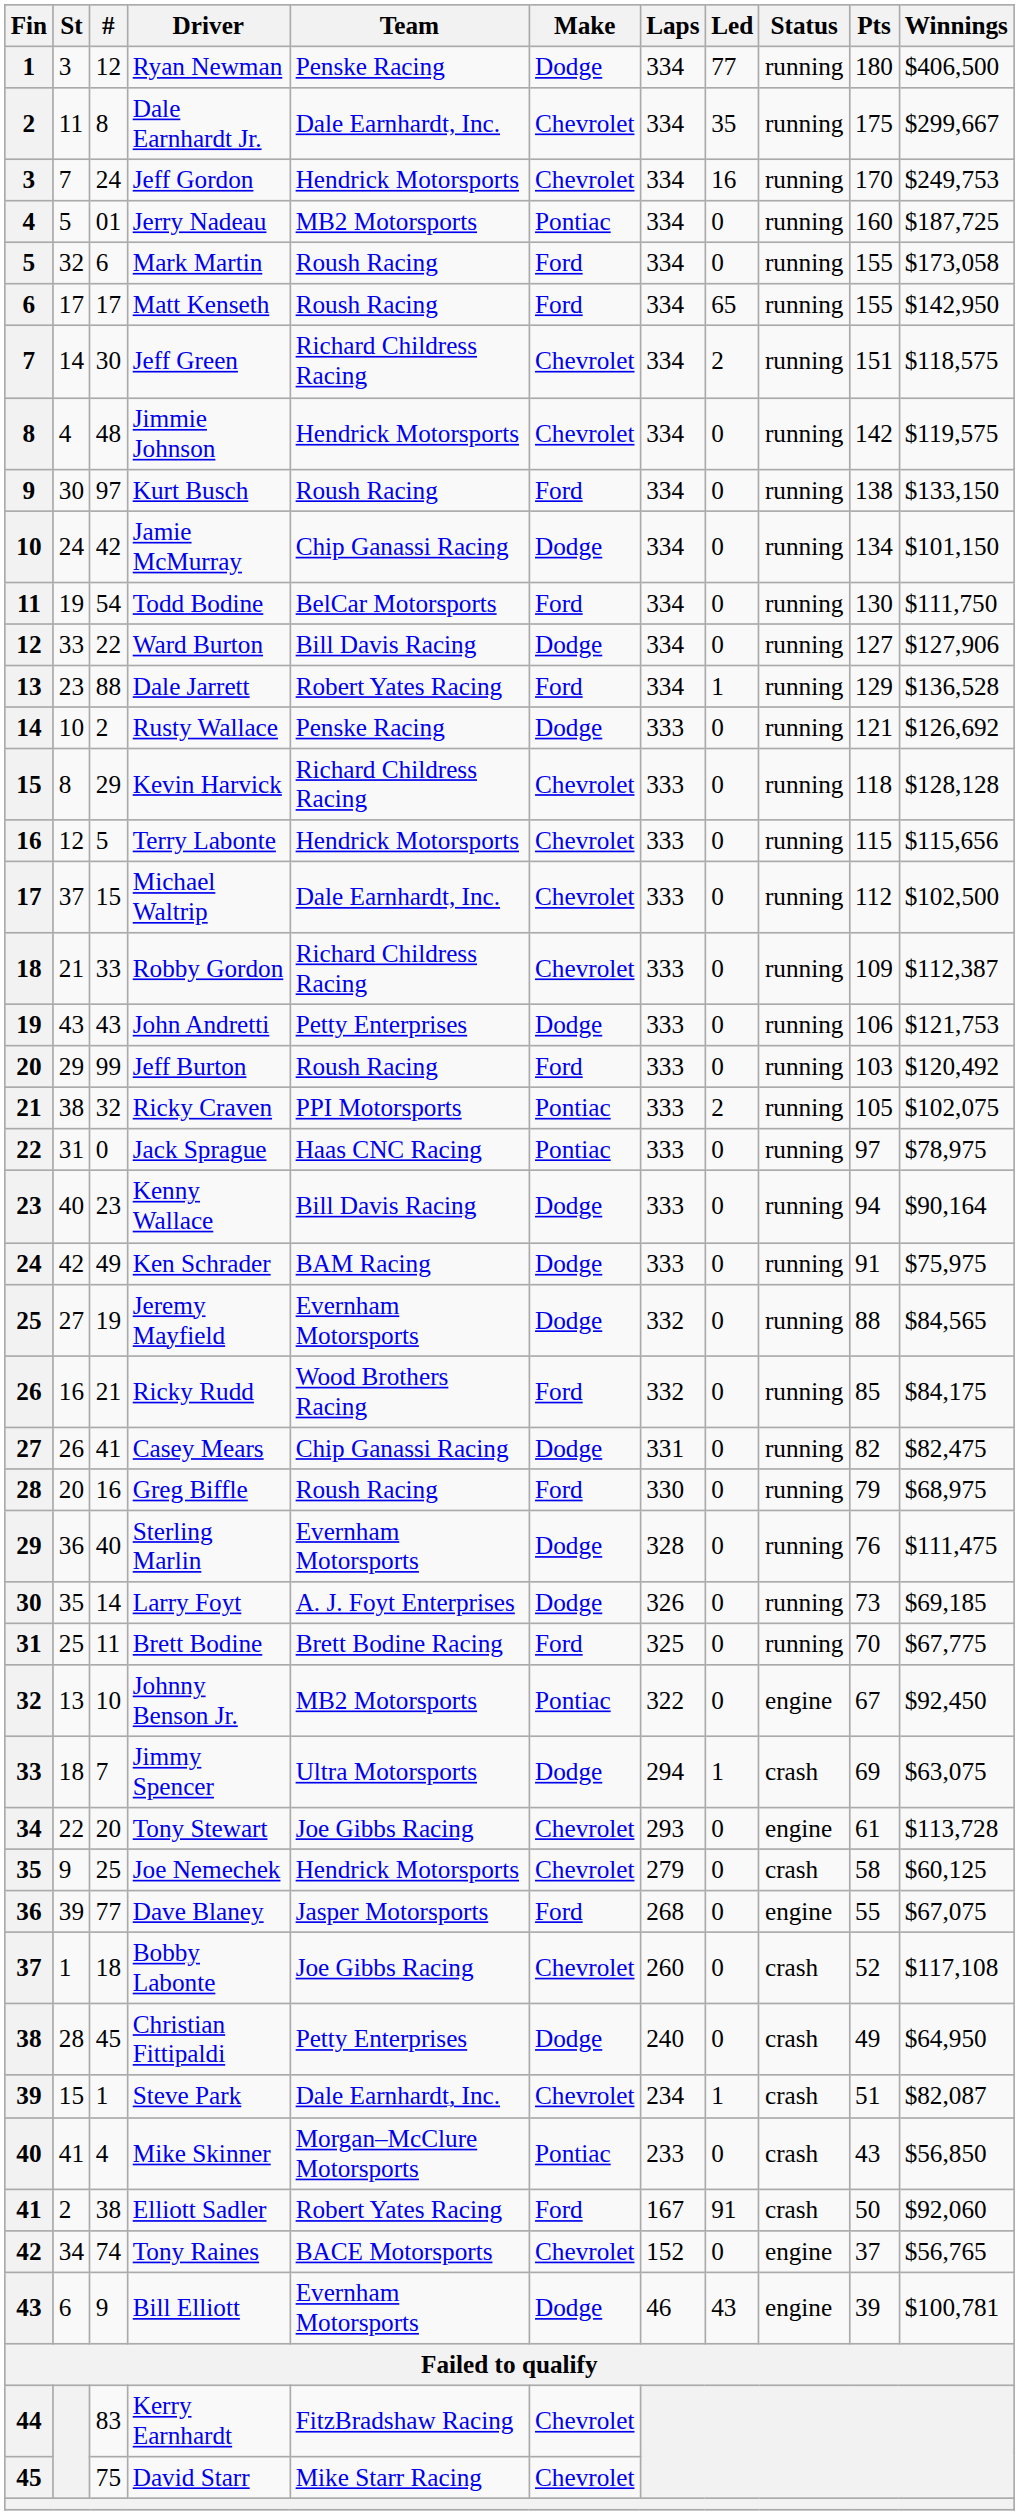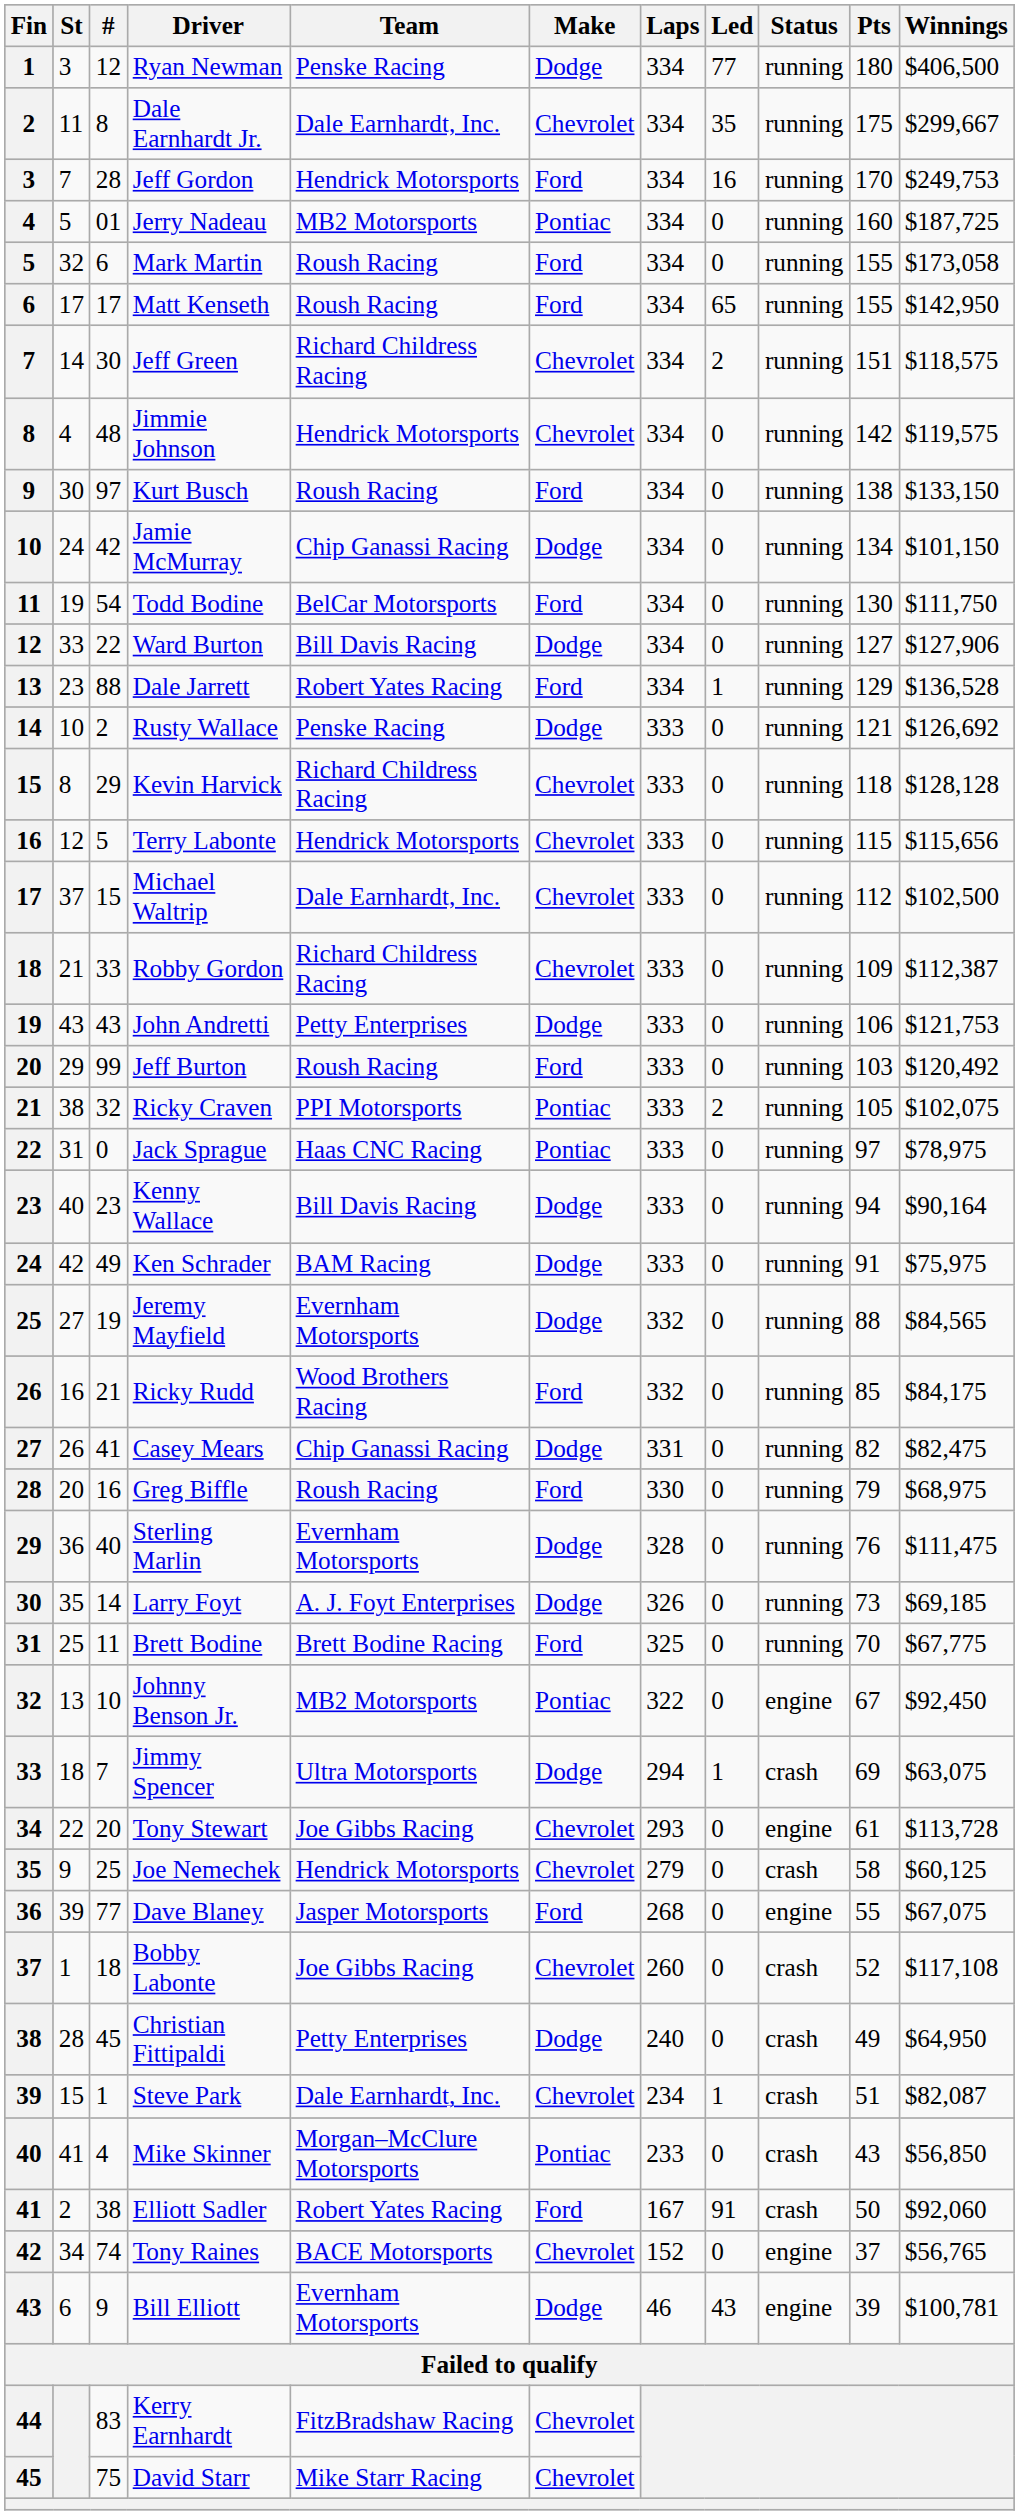 <table class="wikitable" style="font-size:95%">
 <tr>
 <th>Fin</th>
 <th>St</th>
 <th>#</th>
 <th>Driver</th>
 <th>Team</th>
 <th>Make</th>
 <th>Laps</th>
 <th>Led</th>
 <th>Status</th>
 <th>Pts</th>
 <th>Winnings</th>
 </tr>
 <tr>
 <th>1</th>
 <td>3</td>
 <td>12</td>
 <td><a href='#'>Ryan Newman</a></td>
 <td><a href='#'>Penske Racing</a></td>
 <td><a href='#'>Dodge</a></td>
 <td>334</td>
 <td>77</td>
 <td>running</td>
 <td>180</td>
 <td>$406,500</td>
 </tr>
 <tr>
 <th>2</th>
 <td>11</td>
 <td>8</td>
 <td><a href='#'>Dale Earnhardt Jr.</a></td>
 <td><a href='#'>Dale Earnhardt, Inc.</a></td>
 <td><a href='#'>Chevrolet</a></td>
 <td>334</td>
 <td>35</td>
 <td>running</td>
 <td>175</td>
 <td>$299,667</td>
 </tr>
 <tr>
 <th>3</th>
 <td>7</td>
-<td>24</td>
+<td>28</td>
 <td><a href='#'>Jeff Gordon</a></td>
 <td><a href='#'>Hendrick Motorsports</a></td>
-<td><a href='#'>Chevrolet</a></td>
+<td><a href='#'>Ford</a></td>
 <td>334</td>
 <td>16</td>
 <td>running</td>
 <td>170</td>
 <td>$249,753</td>
 </tr>
 <tr>
 <th>4</th>
 <td>5</td>
 <td>01</td>
 <td><a href='#'>Jerry Nadeau</a></td>
 <td><a href='#'>MB2 Motorsports</a></td>
 <td><a href='#'>Pontiac</a></td>
 <td>334</td>
 <td>0</td>
 <td>running</td>
 <td>160</td>
 <td>$187,725</td>
 </tr>
 <tr>
 <th>5</th>
 <td>32</td>
 <td>6</td>
 <td><a href='#'>Mark Martin</a></td>
 <td><a href='#'>Roush Racing</a></td>
 <td><a href='#'>Ford</a></td>
 <td>334</td>
 <td>0</td>
 <td>running</td>
 <td>155</td>
 <td>$173,058</td>
 </tr>
 <tr>
 <th>6</th>
 <td>17</td>
 <td>17</td>
 <td><a href='#'>Matt Kenseth</a></td>
 <td><a href='#'>Roush Racing</a></td>
 <td><a href='#'>Ford</a></td>
 <td>334</td>
 <td>65</td>
 <td>running</td>
 <td>155</td>
 <td>$142,950</td>
 </tr>
 <tr>
 <th>7</th>
 <td>14</td>
 <td>30</td>
 <td><a href='#'>Jeff Green</a></td>
 <td><a href='#'>Richard Childress Racing</a></td>
 <td><a href='#'>Chevrolet</a></td>
 <td>334</td>
 <td>2</td>
 <td>running</td>
 <td>151</td>
 <td>$118,575</td>
 </tr>
 <tr>
 <th>8</th>
 <td>4</td>
 <td>48</td>
 <td><a href='#'>Jimmie Johnson</a></td>
 <td><a href='#'>Hendrick Motorsports</a></td>
 <td><a href='#'>Chevrolet</a></td>
 <td>334</td>
 <td>0</td>
 <td>running</td>
 <td>142</td>
 <td>$119,575</td>
 </tr>
 <tr>
 <th>9</th>
 <td>30</td>
 <td>97</td>
 <td><a href='#'>Kurt Busch</a></td>
 <td><a href='#'>Roush Racing</a></td>
 <td><a href='#'>Ford</a></td>
 <td>334</td>
 <td>0</td>
 <td>running</td>
 <td>138</td>
 <td>$133,150</td>
 </tr>
 <tr>
 <th>10</th>
 <td>24</td>
 <td>42</td>
 <td><a href='#'>Jamie McMurray</a></td>
 <td><a href='#'>Chip Ganassi Racing</a></td>
 <td><a href='#'>Dodge</a></td>
 <td>334</td>
 <td>0</td>
 <td>running</td>
 <td>134</td>
 <td>$101,150</td>
 </tr>
 <tr>
 <th>11</th>
 <td>19</td>
 <td>54</td>
 <td><a href='#'>Todd Bodine</a></td>
 <td><a href='#'>BelCar Motorsports</a></td>
 <td><a href='#'>Ford</a></td>
 <td>334</td>
 <td>0</td>
 <td>running</td>
 <td>130</td>
 <td>$111,750</td>
 </tr>
 <tr>
 <th>12</th>
 <td>33</td>
 <td>22</td>
 <td><a href='#'>Ward Burton</a></td>
 <td><a href='#'>Bill Davis Racing</a></td>
 <td><a href='#'>Dodge</a></td>
 <td>334</td>
 <td>0</td>
 <td>running</td>
 <td>127</td>
 <td>$127,906</td>
 </tr>
 <tr>
 <th>13</th>
 <td>23</td>
 <td>88</td>
 <td><a href='#'>Dale Jarrett</a></td>
 <td><a href='#'>Robert Yates Racing</a></td>
 <td><a href='#'>Ford</a></td>
 <td>334</td>
 <td>1</td>
 <td>running</td>
 <td>129</td>
 <td>$136,528</td>
 </tr>
 <tr>
 <th>14</th>
 <td>10</td>
 <td>2</td>
 <td><a href='#'>Rusty Wallace</a></td>
 <td><a href='#'>Penske Racing</a></td>
 <td><a href='#'>Dodge</a></td>
 <td>333</td>
 <td>0</td>
 <td>running</td>
 <td>121</td>
 <td>$126,692</td>
 </tr>
 <tr>
 <th>15</th>
 <td>8</td>
 <td>29</td>
 <td><a href='#'>Kevin Harvick</a></td>
 <td><a href='#'>Richard Childress Racing</a></td>
 <td><a href='#'>Chevrolet</a></td>
 <td>333</td>
 <td>0</td>
 <td>running</td>
 <td>118</td>
 <td>$128,128</td>
 </tr>
 <tr>
 <th>16</th>
 <td>12</td>
 <td>5</td>
 <td><a href='#'>Terry Labonte</a></td>
 <td><a href='#'>Hendrick Motorsports</a></td>
 <td><a href='#'>Chevrolet</a></td>
 <td>333</td>
 <td>0</td>
 <td>running</td>
 <td>115</td>
 <td>$115,656</td>
 </tr>
 <tr>
 <th>17</th>
 <td>37</td>
 <td>15</td>
 <td><a href='#'>Michael Waltrip</a></td>
 <td><a href='#'>Dale Earnhardt, Inc.</a></td>
 <td><a href='#'>Chevrolet</a></td>
 <td>333</td>
 <td>0</td>
 <td>running</td>
 <td>112</td>
 <td>$102,500</td>
 </tr>
 <tr>
 <th>18</th>
 <td>21</td>
 <td>33</td>
 <td><a href='#'>Robby Gordon</a></td>
 <td><a href='#'>Richard Childress Racing</a></td>
 <td><a href='#'>Chevrolet</a></td>
 <td>333</td>
 <td>0</td>
 <td>running</td>
 <td>109</td>
 <td>$112,387</td>
 </tr>
 <tr>
 <th>19</th>
 <td>43</td>
 <td>43</td>
 <td><a href='#'>John Andretti</a></td>
 <td><a href='#'>Petty Enterprises</a></td>
 <td><a href='#'>Dodge</a></td>
 <td>333</td>
 <td>0</td>
 <td>running</td>
 <td>106</td>
 <td>$121,753</td>
 </tr>
 <tr>
 <th>20</th>
 <td>29</td>
 <td>99</td>
 <td><a href='#'>Jeff Burton</a></td>
 <td><a href='#'>Roush Racing</a></td>
 <td><a href='#'>Ford</a></td>
 <td>333</td>
 <td>0</td>
 <td>running</td>
 <td>103</td>
 <td>$120,492</td>
 </tr>
 <tr>
 <th>21</th>
 <td>38</td>
 <td>32</td>
 <td><a href='#'>Ricky Craven</a></td>
 <td><a href='#'>PPI Motorsports</a></td>
 <td><a href='#'>Pontiac</a></td>
 <td>333</td>
 <td>2</td>
 <td>running</td>
 <td>105</td>
 <td>$102,075</td>
 </tr>
 <tr>
 <th>22</th>
 <td>31</td>
 <td>0</td>
 <td><a href='#'>Jack Sprague</a></td>
 <td><a href='#'>Haas CNC Racing</a></td>
 <td><a href='#'>Pontiac</a></td>
 <td>333</td>
 <td>0</td>
 <td>running</td>
 <td>97</td>
 <td>$78,975</td>
 </tr>
 <tr>
 <th>23</th>
 <td>40</td>
 <td>23</td>
 <td><a href='#'>Kenny Wallace</a></td>
 <td><a href='#'>Bill Davis Racing</a></td>
 <td><a href='#'>Dodge</a></td>
 <td>333</td>
 <td>0</td>
 <td>running</td>
 <td>94</td>
 <td>$90,164</td>
 </tr>
 <tr>
 <th>24</th>
 <td>42</td>
 <td>49</td>
 <td><a href='#'>Ken Schrader</a></td>
 <td><a href='#'>BAM Racing</a></td>
 <td><a href='#'>Dodge</a></td>
 <td>333</td>
 <td>0</td>
 <td>running</td>
 <td>91</td>
 <td>$75,975</td>
 </tr>
 <tr>
 <th>25</th>
 <td>27</td>
 <td>19</td>
 <td><a href='#'>Jeremy Mayfield</a></td>
 <td><a href='#'>Evernham Motorsports</a></td>
 <td><a href='#'>Dodge</a></td>
 <td>332</td>
 <td>0</td>
 <td>running</td>
 <td>88</td>
 <td>$84,565</td>
 </tr>
 <tr>
 <th>26</th>
 <td>16</td>
 <td>21</td>
 <td><a href='#'>Ricky Rudd</a></td>
 <td><a href='#'>Wood Brothers Racing</a></td>
 <td><a href='#'>Ford</a></td>
 <td>332</td>
 <td>0</td>
 <td>running</td>
 <td>85</td>
 <td>$84,175</td>
 </tr>
 <tr>
 <th>27</th>
 <td>26</td>
 <td>41</td>
 <td><a href='#'>Casey Mears</a></td>
 <td><a href='#'>Chip Ganassi Racing</a></td>
 <td><a href='#'>Dodge</a></td>
 <td>331</td>
 <td>0</td>
 <td>running</td>
 <td>82</td>
 <td>$82,475</td>
 </tr>
 <tr>
 <th>28</th>
 <td>20</td>
 <td>16</td>
 <td><a href='#'>Greg Biffle</a></td>
 <td><a href='#'>Roush Racing</a></td>
 <td><a href='#'>Ford</a></td>
 <td>330</td>
 <td>0</td>
 <td>running</td>
 <td>79</td>
 <td>$68,975</td>
 </tr>
 <tr>
 <th>29</th>
 <td>36</td>
 <td>40</td>
 <td><a href='#'>Sterling Marlin</a></td>
 <td><a href='#'>Evernham Motorsports</a></td>
 <td><a href='#'>Dodge</a></td>
 <td>328</td>
 <td>0</td>
 <td>running</td>
 <td>76</td>
 <td>$111,475</td>
 </tr>
 <tr>
 <th>30</th>
 <td>35</td>
 <td>14</td>
 <td><a href='#'>Larry Foyt</a></td>
 <td><a href='#'>A. J. Foyt Enterprises</a></td>
 <td><a href='#'>Dodge</a></td>
 <td>326</td>
 <td>0</td>
 <td>running</td>
 <td>73</td>
 <td>$69,185</td>
 </tr>
 <tr>
 <th>31</th>
 <td>25</td>
 <td>11</td>
 <td><a href='#'>Brett Bodine</a></td>
 <td><a href='#'>Brett Bodine Racing</a></td>
 <td><a href='#'>Ford</a></td>
 <td>325</td>
 <td>0</td>
 <td>running</td>
 <td>70</td>
 <td>$67,775</td>
 </tr>
 <tr>
 <th>32</th>
 <td>13</td>
 <td>10</td>
 <td><a href='#'>Johnny Benson Jr.</a></td>
 <td><a href='#'>MB2 Motorsports</a></td>
 <td><a href='#'>Pontiac</a></td>
 <td>322</td>
 <td>0</td>
 <td>engine</td>
 <td>67</td>
 <td>$92,450</td>
 </tr>
 <tr>
 <th>33</th>
 <td>18</td>
 <td>7</td>
 <td><a href='#'>Jimmy Spencer</a></td>
 <td><a href='#'>Ultra Motorsports</a></td>
 <td><a href='#'>Dodge</a></td>
 <td>294</td>
 <td>1</td>
 <td>crash</td>
 <td>69</td>
 <td>$63,075</td>
 </tr>
 <tr>
 <th>34</th>
 <td>22</td>
 <td>20</td>
 <td><a href='#'>Tony Stewart</a></td>
 <td><a href='#'>Joe Gibbs Racing</a></td>
 <td><a href='#'>Chevrolet</a></td>
 <td>293</td>
 <td>0</td>
 <td>engine</td>
 <td>61</td>
 <td>$113,728</td>
 </tr>
 <tr>
 <th>35</th>
 <td>9</td>
 <td>25</td>
 <td><a href='#'>Joe Nemechek</a></td>
 <td><a href='#'>Hendrick Motorsports</a></td>
 <td><a href='#'>Chevrolet</a></td>
 <td>279</td>
 <td>0</td>
 <td>crash</td>
 <td>58</td>
 <td>$60,125</td>
 </tr>
 <tr>
 <th>36</th>
 <td>39</td>
 <td>77</td>
 <td><a href='#'>Dave Blaney</a></td>
 <td><a href='#'>Jasper Motorsports</a></td>
 <td><a href='#'>Ford</a></td>
 <td>268</td>
 <td>0</td>
 <td>engine</td>
 <td>55</td>
 <td>$67,075</td>
 </tr>
 <tr>
 <th>37</th>
 <td>1</td>
 <td>18</td>
 <td><a href='#'>Bobby Labonte</a></td>
 <td><a href='#'>Joe Gibbs Racing</a></td>
 <td><a href='#'>Chevrolet</a></td>
 <td>260</td>
 <td>0</td>
 <td>crash</td>
 <td>52</td>
 <td>$117,108</td>
 </tr>
 <tr>
 <th>38</th>
 <td>28</td>
 <td>45</td>
 <td><a href='#'>Christian Fittipaldi</a></td>
 <td><a href='#'>Petty Enterprises</a></td>
 <td><a href='#'>Dodge</a></td>
 <td>240</td>
 <td>0</td>
 <td>crash</td>
 <td>49</td>
 <td>$64,950</td>
 </tr>
 <tr>
 <th>39</th>
 <td>15</td>
 <td>1</td>
 <td><a href='#'>Steve Park</a></td>
 <td><a href='#'>Dale Earnhardt, Inc.</a></td>
 <td><a href='#'>Chevrolet</a></td>
 <td>234</td>
 <td>1</td>
 <td>crash</td>
 <td>51</td>
 <td>$82,087</td>
 </tr>
 <tr>
 <th>40</th>
 <td>41</td>
 <td>4</td>
 <td><a href='#'>Mike Skinner</a></td>
 <td><a href='#'>Morgan–McClure Motorsports</a></td>
 <td><a href='#'>Pontiac</a></td>
 <td>233</td>
 <td>0</td>
 <td>crash</td>
 <td>43</td>
 <td>$56,850</td>
 </tr>
 <tr>
 <th>41</th>
 <td>2</td>
 <td>38</td>
 <td><a href='#'>Elliott Sadler</a></td>
 <td><a href='#'>Robert Yates Racing</a></td>
 <td><a href='#'>Ford</a></td>
 <td>167</td>
 <td>91</td>
 <td>crash</td>
 <td>50</td>
 <td>$92,060</td>
 </tr>
 <tr>
 <th>42</th>
 <td>34</td>
 <td>74</td>
 <td><a href='#'>Tony Raines</a></td>
 <td><a href='#'>BACE Motorsports</a></td>
 <td><a href='#'>Chevrolet</a></td>
 <td>152</td>
 <td>0</td>
 <td>engine</td>
 <td>37</td>
 <td>$56,765</td>
 </tr>
 <tr>
 <th>43</th>
 <td>6</td>
 <td>9</td>
 <td><a href='#'>Bill Elliott</a></td>
 <td><a href='#'>Evernham Motorsports</a></td>
 <td><a href='#'>Dodge</a></td>
 <td>46</td>
 <td>43</td>
 <td>engine</td>
 <td>39</td>
 <td>$100,781</td>
 </tr>
 <tr>
 <th colspan="11">Failed to qualify</th>
 </tr>
 <tr>
 <th>44</th>
 <th rowspan="2"></th>
 <td>83</td>
 <td><a href='#'>Kerry Earnhardt</a></td>
 <td><a href='#'>FitzBradshaw Racing</a></td>
 <td><a href='#'>Chevrolet</a></td>
 <th colspan="5" rowspan="2"></th>
 </tr>
 <tr>
 <th>45</th>
 <td>75</td>
 <td><a href='#'>David Starr</a></td>
 <td><a href='#'>Mike Starr Racing</a></td>
 <td><a href='#'>Chevrolet</a></td>
 </tr>
 <tr>
 <th colspan="11"></th>
 </tr>
 </table>
